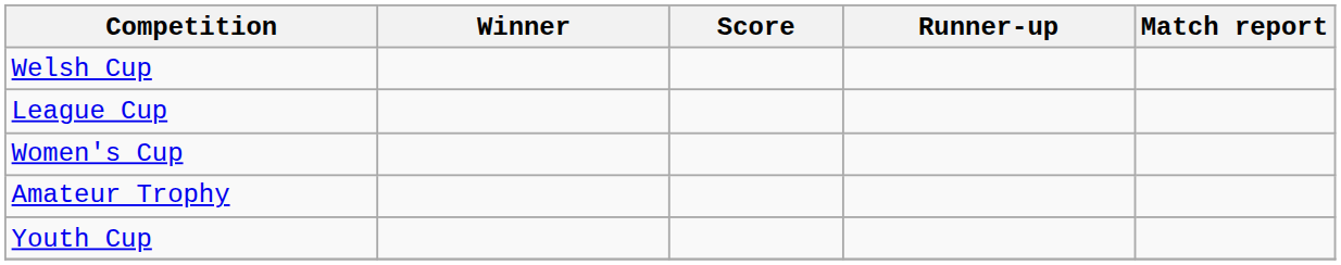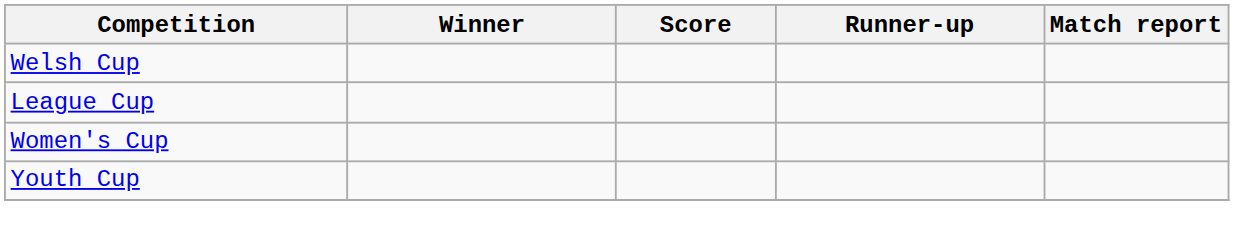 <table class="wikitable" style="text-align:center">
 <tr>
 <th width=180>Competition</th>
 <th width=140>Winner</th>
 <th width=80>Score</th>
 <th width=140>Runner-up</th>
 <th>Match report</th>
 </tr>
 <tr>
 <td align=left><a href='#'>Welsh Cup</a></td>
 <td></td>
 <td></td>
 <td></td>
 <td></td>
 </tr>
 <tr>
 <td align=left><a href='#'>League Cup</a></td>
 <td></td>
 <td></td>
 <td></td>
 <td></td>
 </tr>
 <tr>
 <td align=left><a href='#'>Women's Cup</a></td>
 <td></td>
 <td></td>
 <td></td>
 <td></td>
 </tr>
 <tr>
-<td align=left><a href='#'>Amateur Trophy</a></td>
-<td></td>
-<td></td>
-<td></td>
-<td></td>
-</tr>
-<tr>
 <td align=left><a href='#'>Youth Cup</a></td>
 <td></td>
 <td></td>
 <td></td>
 <td></td>
 </tr>
 <tr>
 </tr>
 </table>
